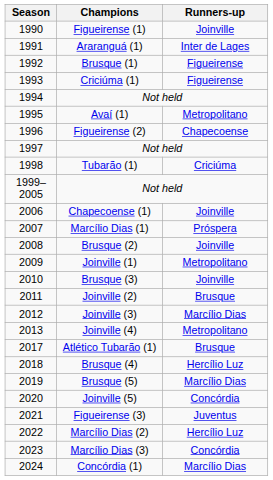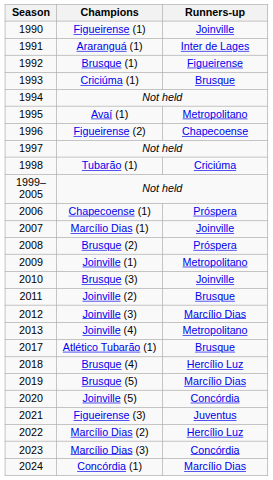 <table class="wikitable" style="text-align:center; margin-left:1em;">
 <tr>
 <th style="width:70px">Season</th>
 <th style="width:150px">Champions</th>
 <th style="width:150px">Runners-up</th>
 </tr>
 <tr>
 <td>1990</td>
 <td><a href='#'>Figueirense</a> (1)</td>
 <td><a href='#'>Joinville</a></td>
 </tr>
 <tr>
 <td>1991</td>
 <td><a href='#'>Araranguá</a> (1)</td>
 <td><a href='#'>Inter de Lages</a></td>
 </tr>
 <tr>
 <td>1992</td>
 <td><a href='#'>Brusque</a> (1)</td>
 <td><a href='#'>Figueirense</a></td>
 </tr>
 <tr>
 <td>1993</td>
 <td><a href='#'>Criciúma</a> (1)</td>
-<td><a href='#'>Figueirense</a></td>
+<td><a href='#'>Brusque</a></td>
 </tr>
 <tr>
 <td>1994</td>
 <td colspan=2><em>Not held</em></td>
 </tr>
 <tr>
 <td>1995</td>
 <td><a href='#'>Avaí</a> (1)</td>
 <td><a href='#'>Metropolitano</a></td>
 </tr>
 <tr>
 <td>1996</td>
 <td><a href='#'>Figueirense</a> (2)</td>
 <td><a href='#'>Chapecoense</a></td>
 </tr>
 <tr>
 <td>1997</td>
 <td colspan=2><em>Not held</em></td>
 </tr>
 <tr>
 <td>1998</td>
 <td><a href='#'>Tubarão</a> (1)</td>
 <td><a href='#'>Criciúma</a></td>
 </tr>
 <tr>
 <td>1999–2005</td>
 <td colspan=2><em>Not held</em></td>
 </tr>
 <tr>
 <td>2006</td>
 <td><a href='#'>Chapecoense</a> (1)</td>
-<td><a href='#'>Joinville</a></td>
+<td><a href='#'>Próspera</a></td>
 </tr>
 <tr>
 <td>2007</td>
 <td><a href='#'>Marcílio Dias</a> (1)</td>
-<td><a href='#'>Próspera</a></td>
+<td><a href='#'>Joinville</a></td>
 </tr>
 <tr>
 <td>2008</td>
 <td><a href='#'>Brusque</a> (2)</td>
-<td><a href='#'>Joinville</a></td>
+<td><a href='#'>Próspera</a></td>
 </tr>
 <tr>
 <td>2009</td>
 <td><a href='#'>Joinville</a> (1)</td>
 <td><a href='#'>Metropolitano</a></td>
 </tr>
 <tr>
 <td>2010</td>
 <td><a href='#'>Brusque</a> (3)</td>
 <td><a href='#'>Joinville</a></td>
 </tr>
 <tr>
 <td>2011</td>
 <td><a href='#'>Joinville</a> (2)</td>
 <td><a href='#'>Brusque</a></td>
 </tr>
 <tr>
 <td>2012</td>
 <td><a href='#'>Joinville</a> (3)</td>
 <td><a href='#'>Marcílio Dias</a></td>
 </tr>
 <tr>
 <td>2013</td>
 <td><a href='#'>Joinville</a> (4)</td>
 <td><a href='#'>Metropolitano</a></td>
 </tr>
 <tr>
 <td>2017</td>
 <td><a href='#'>Atlético Tubarão</a> (1)</td>
 <td><a href='#'>Brusque</a></td>
 </tr>
 <tr>
 <td>2018</td>
 <td><a href='#'>Brusque</a> (4)</td>
 <td><a href='#'>Hercílio Luz</a></td>
 </tr>
 <tr>
 <td>2019</td>
 <td><a href='#'>Brusque</a> (5)</td>
 <td><a href='#'>Marcílio Dias</a></td>
 </tr>
 <tr>
 <td>2020</td>
 <td><a href='#'>Joinville</a> (5)</td>
 <td><a href='#'>Concórdia</a></td>
 </tr>
 <tr>
 <td>2021</td>
 <td><a href='#'>Figueirense</a> (3)</td>
 <td><a href='#'>Juventus</a></td>
 </tr>
 <tr>
 <td>2022</td>
 <td><a href='#'>Marcílio Dias</a> (2)</td>
 <td><a href='#'>Hercílio Luz</a></td>
 </tr>
 <tr>
 <td>2023</td>
 <td><a href='#'>Marcílio Dias</a> (3)</td>
 <td><a href='#'>Concórdia</a></td>
 </tr>
 <tr>
 <td>2024</td>
 <td><a href='#'>Concórdia</a> (1)</td>
 <td><a href='#'>Marcílio Dias</a></td>
 </tr>
 </table>
